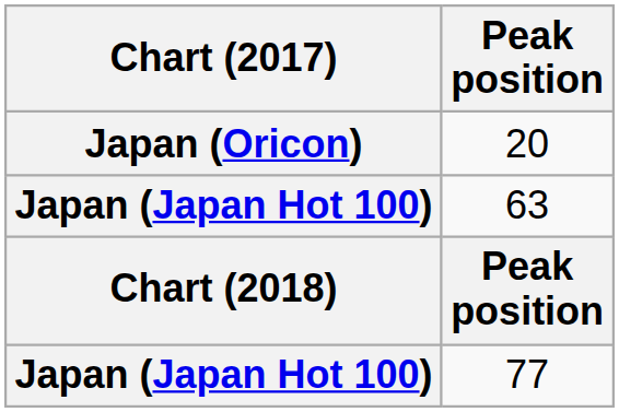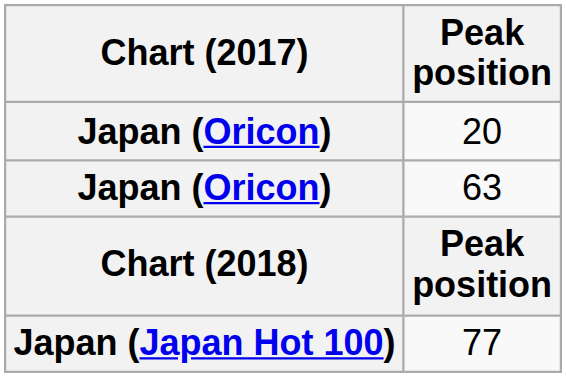 <table class="wikitable sortable plainrowheaders" style="text-align:center;">
 <tr>
 <th scope="col">Chart (2017)</th>
 <th scope="col">Peak<br>position</th>
 </tr>
 <tr>
 <th scope="row">Japan (<a href='#'>Oricon</a>)</th>
 <td>20</td>
 </tr>
 <tr>
-<th scope="row">Japan (<a href='#'>Japan Hot 100</a>)</th>
+<th scope="row">Japan (<a href='#'>Oricon</a>)</th>
 <td>63</td>
 </tr>
 <tr>
 <th scope="col">Chart (2018)</th>
 <th scope="col">Peak<br>position</th>
 </tr>
 <tr>
 <th scope="row">Japan (<a href='#'>Japan Hot 100</a>)</th>
 <td>77</td>
 </tr>
 </table>
